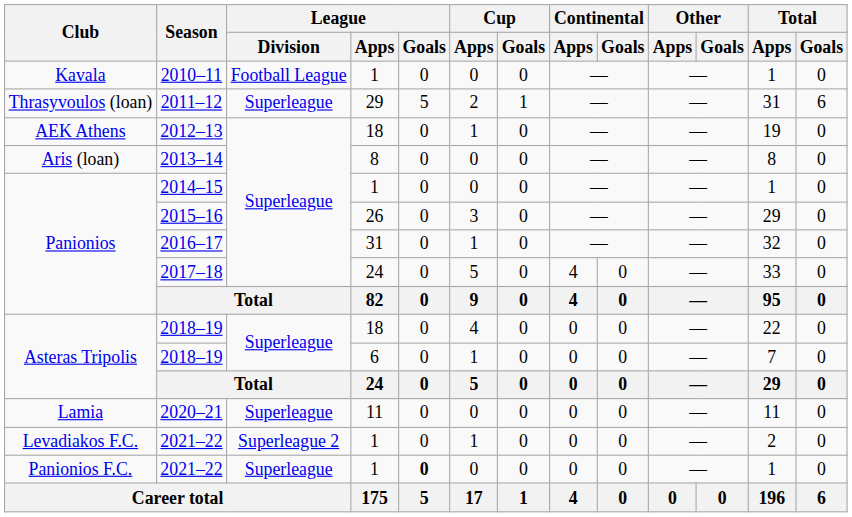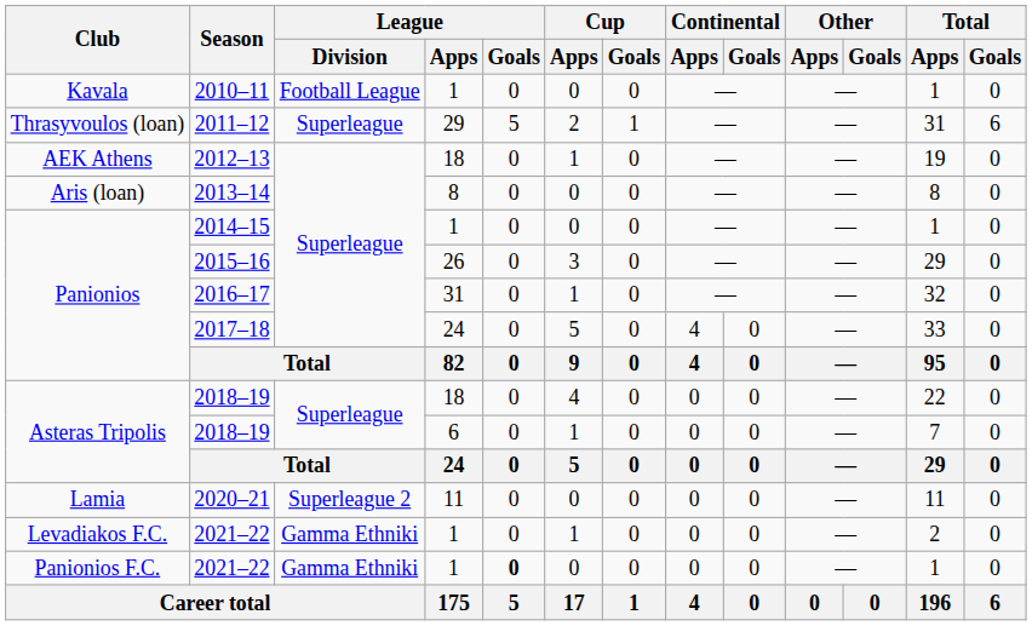 <table class="wikitable" style="text-align:center">
 <tr>
 <th rowspan=2>Club</th>
 <th rowspan=2>Season</th>
 <th colspan=3>League</th>
 <th colspan=2>Cup</th>
 <th colspan=2>Continental</th>
 <th colspan=2>Other</th>
 <th colspan=2>Total</th>
 </tr>
 <tr>
 <th>Division</th>
 <th>Apps</th>
 <th>Goals</th>
 <th>Apps</th>
 <th>Goals</th>
 <th>Apps</th>
 <th>Goals</th>
 <th>Apps</th>
 <th>Goals</th>
 <th>Apps</th>
 <th>Goals</th>
 </tr>
 <tr>
 <td><a href='#'>Kavala</a></td>
 <td><a href='#'>2010–11</a></td>
 <td><a href='#'>Football League</a></td>
 <td>1</td>
 <td>0</td>
 <td>0</td>
 <td>0</td>
 <td colspan="2">—</td>
 <td colspan="2">—</td>
 <td>1</td>
 <td>0</td>
 </tr>
 <tr>
 <td><a href='#'>Thrasyvoulos</a> (loan)</td>
 <td><a href='#'>2011–12</a></td>
 <td><a href='#'>Superleague</a></td>
 <td>29</td>
 <td>5</td>
 <td>2</td>
 <td>1</td>
 <td colspan="2">—</td>
 <td colspan="2">—</td>
 <td>31</td>
 <td>6</td>
 </tr>
 <tr>
 <td><a href='#'>AEK Athens</a></td>
 <td><a href='#'>2012–13</a></td>
 <td rowspan=6><a href='#'>Superleague</a></td>
 <td>18</td>
 <td>0</td>
 <td>1</td>
 <td>0</td>
 <td colspan="2">—</td>
 <td colspan="2">—</td>
 <td>19</td>
 <td>0</td>
 </tr>
 <tr>
 <td><a href='#'>Aris</a> (loan)</td>
 <td><a href='#'>2013–14</a></td>
 <td>8</td>
 <td>0</td>
 <td>0</td>
 <td>0</td>
 <td colspan="2">—</td>
 <td colspan="2">—</td>
 <td>8</td>
 <td>0</td>
 </tr>
 <tr>
 <td rowspan=5><a href='#'>Panionios</a></td>
 <td><a href='#'>2014–15</a></td>
 <td>1</td>
 <td>0</td>
 <td>0</td>
 <td>0</td>
 <td colspan="2">—</td>
 <td colspan="2">—</td>
 <td>1</td>
 <td>0</td>
 </tr>
 <tr>
 <td><a href='#'>2015–16</a></td>
 <td>26</td>
 <td>0</td>
 <td>3</td>
 <td>0</td>
 <td colspan="2">—</td>
 <td colspan="2">—</td>
 <td>29</td>
 <td>0</td>
 </tr>
 <tr>
 <td><a href='#'>2016–17</a></td>
 <td>31</td>
 <td>0</td>
 <td>1</td>
 <td>0</td>
 <td colspan="2">—</td>
 <td colspan="2">—</td>
 <td>32</td>
 <td>0</td>
 </tr>
 <tr>
 <td><a href='#'>2017–18</a></td>
 <td>24</td>
 <td>0</td>
 <td>5</td>
 <td>0</td>
 <td>4</td>
 <td>0</td>
 <td colspan="2">—</td>
 <td>33</td>
 <td>0</td>
 </tr>
 <tr>
 <th colspan="2">Total</th>
 <th>82</th>
 <th>0</th>
 <th>9</th>
 <th>0</th>
 <th>4</th>
 <th>0</th>
 <th colspan="2">—</th>
 <th>95</th>
 <th>0</th>
 </tr>
 <tr>
 <td rowspan=3><a href='#'>Asteras Tripolis</a></td>
 <td><a href='#'>2018–19</a></td>
 <td rowspan=2><a href='#'>Superleague</a></td>
 <td>18</td>
 <td>0</td>
 <td>4</td>
 <td>0</td>
 <td>0</td>
 <td>0</td>
 <td colspan="2">—</td>
 <td>22</td>
 <td>0</td>
 </tr>
 <tr>
 <td><a href='#'>2018–19</a></td>
 <td>6</td>
 <td>0</td>
 <td>1</td>
 <td>0</td>
 <td>0</td>
 <td>0</td>
 <td colspan="2">—</td>
 <td>7</td>
 <td>0</td>
 </tr>
 <tr>
 <th colspan="2">Total</th>
 <th>24</th>
 <th>0</th>
 <th>5</th>
 <th>0</th>
 <th>0</th>
 <th>0</th>
 <th colspan="2">—</th>
 <th>29</th>
 <th>0</th>
 </tr>
 <tr>
 <td><a href='#'>Lamia</a></td>
 <td><a href='#'>2020–21</a></td>
-<td><a href='#'>Superleague</a></td>
+<td><a href='#'>Superleague 2</a></td>
 <td>11</td>
 <td>0</td>
 <td>0</td>
 <td>0</td>
 <td>0</td>
 <td>0</td>
 <td colspan="2">—</td>
 <td>11</td>
 <td>0</td>
 </tr>
 <tr>
 <td><a href='#'>Levadiakos F.C.</a></td>
 <td><a href='#'>2021–22</a></td>
-<td><a href='#'>Superleague 2</a></td>
+<td><a href='#'>Gamma Ethniki</a></td>
 <td>1</td>
 <td>0</td>
 <td>1</td>
 <td>0</td>
 <td>0</td>
 <td>0</td>
 <td colspan="2">—</td>
 <td>2</td>
 <td>0</td>
 </tr>
 <tr>
 <td><a href='#'>Panionios F.C.</a></td>
 <td><a href='#'>2021–22</a></td>
-<td><a href='#'>Superleague</a></td>
+<td><a href='#'>Gamma Ethniki</a></td>
 <td>1</td>
 <td><strong>0</strong></td>
 <td>0</td>
 <td>0</td>
 <td>0</td>
 <td>0</td>
 <td colspan="2">—</td>
 <td>1</td>
 <td>0</td>
 </tr>
 <tr>
 <th colspan="3">Career total</th>
 <th>175</th>
 <th>5</th>
 <th>17</th>
 <th>1</th>
 <th>4</th>
 <th>0</th>
 <th>0</th>
 <th>0</th>
 <th>196</th>
 <th>6</th>
 </tr>
 </table>
